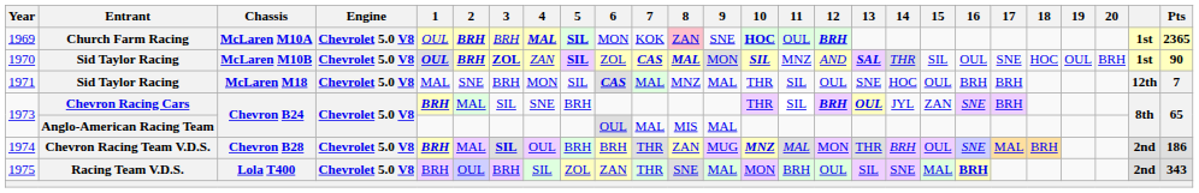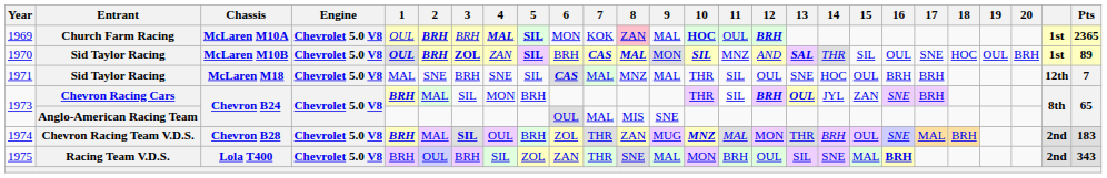 <table class="wikitable" style="text-align:center; font-size:90%">
 <tr>
 <th>Year</th>
 <th>Entrant</th>
 <th>Chassis</th>
 <th>Engine</th>
 <th>1</th>
 <th>2</th>
 <th>3</th>
 <th>4</th>
 <th>5</th>
 <th>6</th>
 <th>7</th>
 <th>8</th>
 <th>9</th>
 <th>10</th>
 <th>11</th>
 <th>12</th>
 <th>13</th>
 <th>14</th>
 <th>15</th>
 <th>16</th>
 <th>17</th>
 <th>18</th>
 <th>19</th>
 <th>20</th>
 <th></th>
 <th>Pts</th>
 </tr>
 <tr>
 <td><a href='#'>1969</a></td>
 <th>Church Farm Racing</th>
 <th><a href='#'>McLaren</a> <a href='#'>M10A</a></th>
 <th><a href='#'>Chevrolet</a> 5.0 <a href='#'>V8</a></th>
 <td style="background:#FFFFBF;"><em><a href='#'>OUL</a></em><br></td>
 <td style="background:#FFFFBF;"><strong><em><a href='#'>BRH</a></em></strong><br></td>
 <td style="background:#FFFFBF;"><em><a href='#'>BRH</a></em><br></td>
 <td style="background:#FFFFBF;"><strong><em><a href='#'>MAL</a></em></strong><br></td>
 <td style="background:#DFFFDF;"><strong><a href='#'>SIL</a></strong><br></td>
 <td><a href='#'>MON</a></td>
 <td><a href='#'>KOK</a></td>
 <td style="background: pink;"><a href='#'>ZAN</a></td>
-<td><a href='#'>SNE</a></td>
+<td><a href='#'>MAL</a></td>
 <td style="background:#DFFFDF;"><strong><a href='#'>HOC</a></strong><br></td>
 <td style="background:#DFFFDF;"><a href='#'>OUL</a><br></td>
 <td style="background:#DFFFDF;"><strong><em><a href='#'>BRH</a></em></strong><br></td>
 <td></td>
 <td></td>
 <td></td>
 <td></td>
 <td></td>
 <td></td>
 <td></td>
 <td></td>
 <th style="background:#FFFFBF;">1st</th>
 <th style="background:#FFFFBF;">2365</th>
 </tr>
 <tr>
 <td><a href='#'>1970</a></td>
 <th>Sid Taylor Racing</th>
 <th><a href='#'>McLaren</a> <a href='#'>M10B</a></th>
 <th><a href='#'>Chevrolet</a> 5.0 <a href='#'>V8</a></th>
 <td style="background:#DFDFDF;"><strong><em><a href='#'>OUL</a></em></strong><br></td>
 <td style="background:#FFFFBF;"><strong><em><a href='#'>BRH</a></em></strong><br></td>
 <td style="background:#FFFFBF;"><strong><a href='#'>ZOL</a></strong><br></td>
 <td style="background:#FFFFBF;"><em><a href='#'>ZAN</a></em><br></td>
 <td style="background:#EFCFFF;"><strong><a href='#'>SIL</a></strong><br></td>
-<td style="background:#FFFFBF;"><a href='#'>ZOL</a><br></td>
+<td style="background:#FFFFBF;"><a href='#'>BRH</a><br></td>
 <td style="background:#FFFFBF;"><strong><em><a href='#'>CAS</a></em></strong><br></td>
 <td style="background:#FFFFBF;"><strong><em><a href='#'>MAL</a></em></strong><br></td>
 <td style="background:#DFDFDF;"><a href='#'>MON</a><br></td>
 <td style="background:#FFFFBF;"><strong><em><a href='#'>SIL</a></em></strong><br></td>
 <td><a href='#'>MNZ</a></td>
 <td style="background:#FFFFBF;"><em><a href='#'>AND</a></em><br></td>
 <td style="background:#EFCFFF;"><strong><em><a href='#'>SAL</a></em></strong><br></td>
 <td style="background:#DFDFDF;"><em><a href='#'>THR</a></em><br></td>
 <td><a href='#'>SIL</a></td>
 <td><a href='#'>OUL</a></td>
 <td><a href='#'>SNE</a></td>
 <td><a href='#'>HOC</a></td>
 <td><a href='#'>OUL</a></td>
 <td><a href='#'>BRH</a></td>
 <th style="background:#FFFFBF;">1st</th>
-<th style="background:#FFFFBF;">90</th>
+<th style="background:#FFFFBF;">89</th>
 </tr>
 <tr>
 <td><a href='#'>1971</a></td>
 <th>Sid Taylor Racing</th>
 <th><a href='#'>McLaren</a> <a href='#'>M18</a></th>
 <th><a href='#'>Chevrolet</a> 5.0 <a href='#'>V8</a></th>
 <td><a href='#'>MAL</a></td>
 <td><a href='#'>SNE</a></td>
 <td><a href='#'>BRH</a></td>
-<td><a href='#'>MON</a></td>
+<td><a href='#'>SNE</a></td>
 <td><a href='#'>SIL</a></td>
 <td style="background:#DFDFDF;"><strong><em><a href='#'>CAS</a></em></strong><br></td>
 <td style="background:#DFFFDF;"><a href='#'>MAL</a><br></td>
 <td><a href='#'>MNZ</a></td>
 <td><a href='#'>MAL</a></td>
 <td><a href='#'>THR</a></td>
 <td><a href='#'>SIL</a></td>
 <td><a href='#'>OUL</a></td>
 <td><a href='#'>SNE</a></td>
 <td><a href='#'>HOC</a></td>
 <td><a href='#'>OUL</a></td>
 <td><a href='#'>BRH</a></td>
 <td><a href='#'>BRH</a></td>
 <td></td>
 <td></td>
 <td></td>
 <th>12th</th>
 <th>7</th>
 </tr>
 <tr>
 <td rowspan=2><a href='#'>1973</a></td>
 <th><a href='#'>Chevron Racing Cars</a></th>
 <th rowspan=2><a href='#'>Chevron</a> <a href='#'>B24</a></th>
 <th rowspan=2><a href='#'>Chevrolet</a> 5.0 <a href='#'>V8</a></th>
 <td style="background:#FFFFBF;"><strong><em><a href='#'>BRH</a></em></strong><br></td>
 <td style="background:#DFFFDF;"><a href='#'>MAL</a><br></td>
 <td><a href='#'>SIL</a></td>
-<td><a href='#'>SNE</a></td>
+<td><a href='#'>MON</a></td>
 <td><a href='#'>BRH</a></td>
 <td></td>
 <td></td>
 <td></td>
 <td></td>
 <td style="background:#EFCFFF;"><a href='#'>THR</a><br></td>
 <td style="background:#FFFFFF;"><a href='#'>SIL</a><br></td>
 <td style="background:#EFCFFF;"><strong><em><a href='#'>BRH</a></em></strong><br></td>
 <td style="background:#FFFFBF;"><strong><em><a href='#'>OUL</a></em></strong><br></td>
 <td><a href='#'>JYL</a></td>
 <td><a href='#'>ZAN</a></td>
 <td style="background:#EFCFFF;"><em><a href='#'>SNE</a></em><br></td>
 <td style="background:#EFCFFF;"><a href='#'>BRH</a><br></td>
 <td></td>
 <td></td>
 <td></td>
 <th rowspan=2>8th</th>
 <th rowspan=2>65</th>
 </tr>
 <tr>
 <th>Anglo-American Racing Team</th>
 <td></td>
 <td></td>
 <td></td>
 <td></td>
 <td></td>
 <td style="background:#DFDFDF;"><a href='#'>OUL</a><br></td>
 <td><a href='#'>MAL</a></td>
 <td><a href='#'>MIS</a></td>
-<td><a href='#'>MAL</a></td>
+<td><a href='#'>SNE</a></td>
 <td></td>
 <td></td>
 <td></td>
 <td></td>
 <td></td>
 <td></td>
 <td></td>
 <td></td>
 <td></td>
 <td></td>
 <td></td>
 </tr>
 <tr>
 <td><a href='#'>1974</a></td>
 <th>Chevron Racing Team V.D.S.</th>
 <th><a href='#'>Chevron</a> <a href='#'>B28</a></th>
 <th><a href='#'>Chevrolet</a> 5.0 <a href='#'>V8</a></th>
 <td style="background:#FFFFBF;"><strong><em><a href='#'>BRH</a></em></strong><br></td>
 <td style="background:#EFCFFF;"><a href='#'>MAL</a><br></td>
 <td style="background:#DFDFDF;"><strong><a href='#'>SIL</a></strong><br></td>
 <td style="background:#EFCFFF;"><a href='#'>OUL</a><br></td>
 <td style="background:#DFFFDF;"><a href='#'>BRH</a><br></td>
-<td style="background:#FFFFBF;"><a href='#'>BRH</a><br></td>
+<td style="background:#FFFFBF;"><a href='#'>ZOL</a><br></td>
 <td style="background:#DFDFDF;"><a href='#'>THR</a><br></td>
 <td style="background:#FFFFBF;"><a href='#'>ZAN</a><br></td>
 <td style="background:#EFCFFF;"><a href='#'>MUG</a><br></td>
 <td style="background:#FFFFBF;"><strong><em><a href='#'>MNZ</a></em></strong><br></td>
 <td style="background:#DFDFDF;"><em><a href='#'>MAL</a></em><br></td>
 <td style="background:#EFCFFF;"><a href='#'>MON</a><br></td>
 <td style="background:#DFDFDF;"><a href='#'>THR</a><br></td>
 <td style="background:#EFCFFF;"><em><a href='#'>BRH</a></em><br></td>
 <td style="background:#EFCFFF;"><a href='#'>OUL</a><br></td>
 <td style="background:#CFCFFF;"><em><a href='#'>SNE</a></em><br></td>
 <td style="background:#FFDF9F;"><a href='#'>MAL</a><br></td>
 <td style="background:#FFDF9F;"><a href='#'>BRH</a><br></td>
 <td></td>
 <td></td>
 <th style="background:#DFDFDF;">2nd</th>
-<th style="background:#DFDFDF;">186</th>
+<th style="background:#DFDFDF;">183</th>
 </tr>
 <tr>
 <td><a href='#'>1975</a></td>
 <th>Racing Team V.D.S.</th>
 <th><a href='#'>Lola</a> <a href='#'>T400</a></th>
 <th><a href='#'>Chevrolet</a> 5.0 <a href='#'>V8</a></th>
 <td style="background:#EFCFFF;"><a href='#'>BRH</a><br></td>
 <td style="background:#CFCFFF;"><a href='#'>OUL</a><br></td>
 <td style="background:#EFCFFF;"><a href='#'>BRH</a><br></td>
 <td style="background:#DFFFDF;"><a href='#'>SIL</a><br></td>
 <td style="background:#FFFFBF;"><a href='#'>ZOL</a><br></td>
 <td style="background:#FFFFBF;"><a href='#'>ZAN</a><br></td>
 <td style="background:#DFFFDF;"><a href='#'>THR</a><br></td>
 <td style="background:#DFDFDF;"><a href='#'>SNE</a><br></td>
 <td style="background:#DFFFDF;"><a href='#'>MAL</a><br></td>
 <td style="background:#EFCFFF;"><a href='#'>MON</a><br></td>
 <td style="background:#DFFFDF;"><a href='#'>BRH</a><br></td>
 <td style="background:#DFFFDF;"><a href='#'>OUL</a><br></td>
 <td style="background:#EFCFFF;"><a href='#'>SIL</a><br></td>
 <td style="background:#EFCFFF;"><a href='#'>SNE</a><br></td>
 <td style="background:#DFFFDF;"><a href='#'>MAL</a><br></td>
 <td style="background:#FFFFBF;"><strong><a href='#'>BRH</a></strong><br></td>
 <td></td>
 <td></td>
 <td></td>
 <td></td>
 <th style="background:#DFDFDF;">2nd</th>
 <th style="background:#DFDFDF;">343</th>
 </tr>
 <tr>
 <th colspan="26"></th>
 </tr>
 </table>
